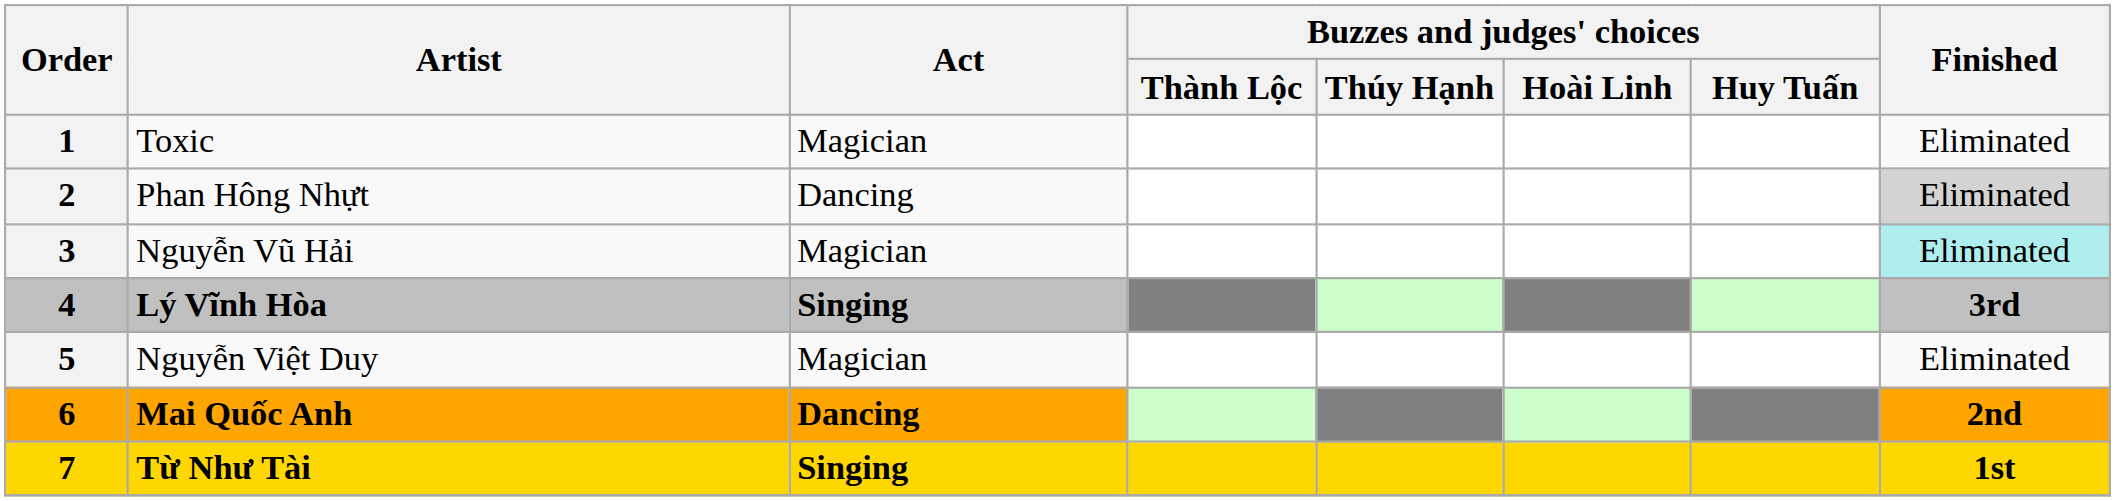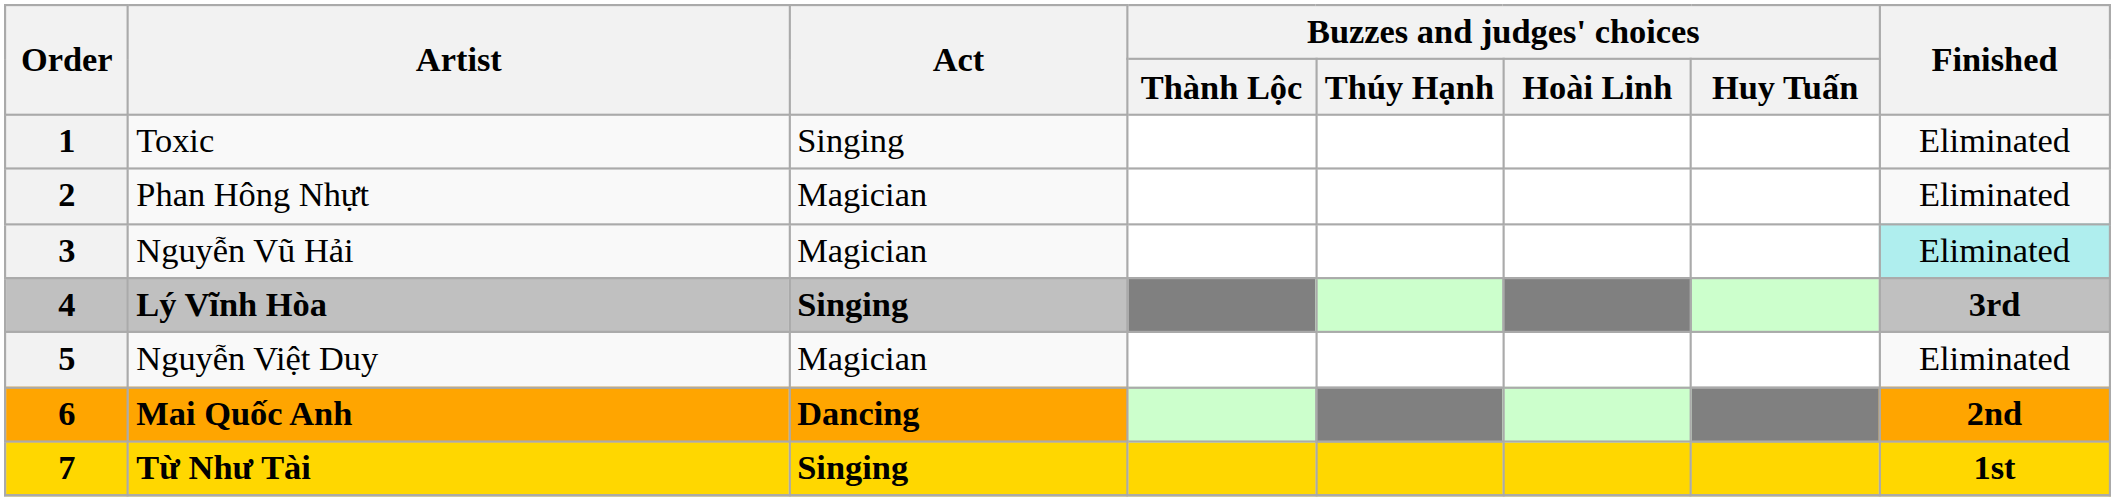 <table class=wikitable>
 <tr>
 <th rowspan=2 width=50>Order</th>
 <th rowspan=2 width=300>Artist</th>
 <th rowspan=2 width=150>Act</th>
 <th colspan=4 width="240">Buzzes and judges' choices</th>
 <th rowspan=2 width=100>Finished</th>
 </tr>
 <tr>
 <th width=80>Thành Lộc</th>
 <th width=80>Thúy Hạnh</th>
 <th width=80>Hoài Linh</th>
 <th width="80">Huy Tuấn</th>
 </tr>
 <tr>
 <th>1</th>
 <td>Toxic</td>
-<td>Magician</td>
+<td>Singing</td>
 <td align=center bgcolor=white></td>
 <td align=center bgcolor=white></td>
 <td align=center bgcolor=white></td>
 <td align=center bgcolor=white></td>
 <td align=center>Eliminated</td>
 </tr>
 <tr>
 <th>2</th>
 <td>Phan Hông Nhựt</td>
-<td>Dancing</td>
+<td>Magician</td>
 <td align=center bgcolor=white></td>
 <td align=center bgcolor=white></td>
 <td align=center bgcolor=white></td>
 <td align=center bgcolor=white></td>
-<td align=center style="background: lightgrey;">Eliminated</td>
+<td align=center>Eliminated</td>
 </tr>
 <tr>
 <th>3</th>
 <td>Nguyễn Vũ Hải</td>
 <td>Magician</td>
 <td align=center bgcolor=white></td>
 <td align=center bgcolor=white></td>
 <td align=center bgcolor=white></td>
 <td align=center bgcolor=white></td>
 <td align=center style="background: paleturquoise;">Eliminated</td>
 </tr>
 <tr>
 <td align=center bgcolor=silver><strong>4</strong></td>
 <td bgcolor=silver><strong>Lý Vĩnh Hòa</strong></td>
 <td bgcolor=silver><strong>Singing</strong></td>
 <td align=center bgcolor=gray></td>
 <td align=center bgcolor="#cfc"></td>
 <td align=center bgcolor=gray></td>
 <td align=center bgcolor="#cfc"></td>
 <td align=center bgcolor=silver><strong>3rd</strong></td>
 </tr>
 <tr>
 <th>5</th>
 <td>Nguyễn Việt Duy</td>
 <td>Magician</td>
 <td align=center bgcolor=white></td>
 <td align=center bgcolor=white></td>
 <td align=center bgcolor=white></td>
 <td align=center bgcolor=white></td>
 <td align=center>Eliminated</td>
 </tr>
 <tr>
 <td align=center bgcolor=orange><strong>6</strong></td>
 <td bgcolor=orange><strong>Mai Quốc Anh</strong></td>
 <td bgcolor=orange><strong>Dancing</strong></td>
 <td align=center bgcolor="#cfc"></td>
 <td align=center bgcolor=gray></td>
 <td align=center bgcolor="#cfc"></td>
 <td align=center bgcolor=gray></td>
 <td align=center bgcolor=orange><strong>2nd</strong></td>
 </tr>
 <tr>
 <td align=center bgcolor=gold><strong>7</strong></td>
 <td bgcolor=gold><strong>Từ Như Tài</strong></td>
 <td bgcolor=gold><strong>Singing</strong></td>
 <td align=center bgcolor=gold></td>
 <td align=center bgcolor=gold></td>
 <td align=center bgcolor=gold></td>
 <td align=center bgcolor=gold></td>
 <td align=center bgcolor=gold><strong>1st</strong></td>
 </tr>
 <tr>
 </tr>
 </table>
